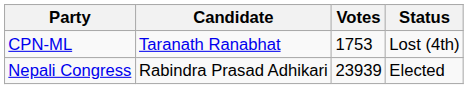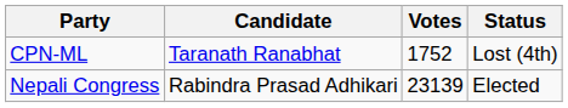 <table class=wikitable>
 <tr>
 <th>Party</th>
 <th>Candidate</th>
 <th>Votes</th>
 <th>Status</th>
 </tr>
 <tr>
 <td><a href='#'>CPN-ML</a></td>
 <td><a href='#'>Taranath Ranabhat</a></td>
-<td>1753</td>
+<td>1752</td>
 <td>Lost (4th)</td>
 </tr>
 <tr>
 <td><a href='#'>Nepali Congress</a></td>
 <td>Rabindra Prasad Adhikari</td>
-<td>23939</td>
+<td>23139</td>
 <td>Elected</td>
 </tr>
 </table>
